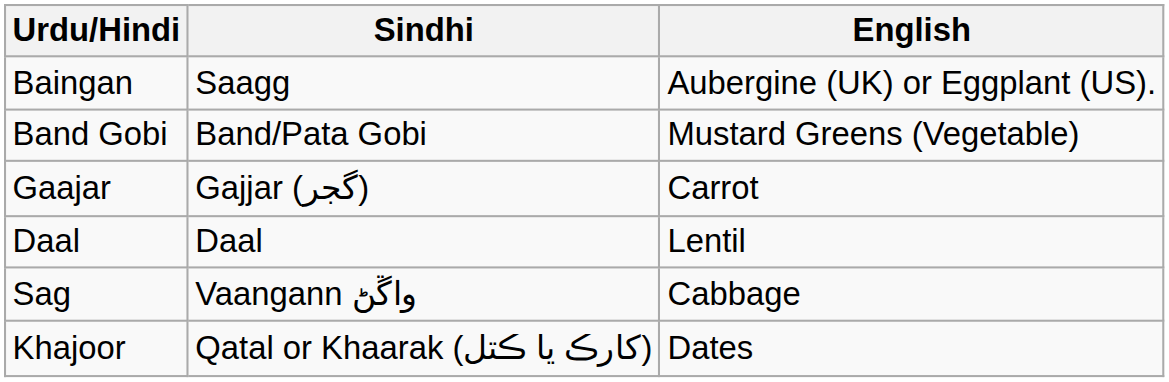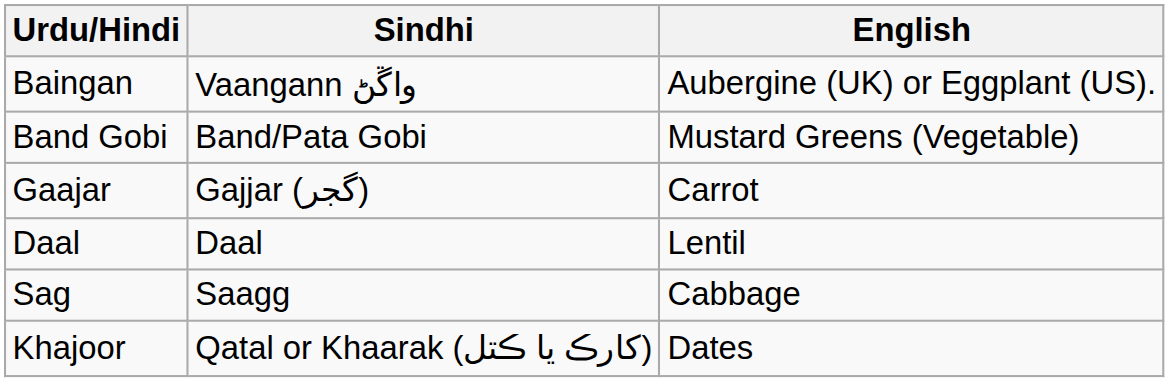 <table class="wikitable">
 <tr>
 <th>Urdu/Hindi</th>
 <th>Sindhi</th>
 <th>English</th>
 </tr>
 <tr>
 <td>Baingan</td>
-<td>Saagg</td>
+<td>Vaangann واڱڻ</td>
 <td>Aubergine (UK) or Eggplant (US).</td>
 </tr>
 <tr>
 <td>Band Gobi</td>
 <td>Band/Pata Gobi</td>
 <td>Mustard Greens (Vegetable)</td>
 </tr>
 <tr>
 <td>Gaajar</td>
 <td>Gajjar (گجر)</td>
 <td>Carrot</td>
 </tr>
 <tr>
 <td>Daal</td>
 <td>Daal</td>
 <td>Lentil</td>
 </tr>
 <tr>
 <td>Sag</td>
-<td>Vaangann واڱڻ</td>
+<td>Saagg</td>
 <td>Cabbage</td>
 </tr>
 <tr>
 <td>Khajoor</td>
 <td>Qatal or Khaarak (کارڪ يا ڪتل)</td>
 <td>Dates</td>
 </tr>
 </table>
